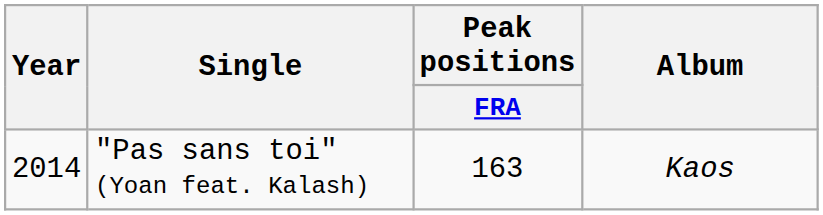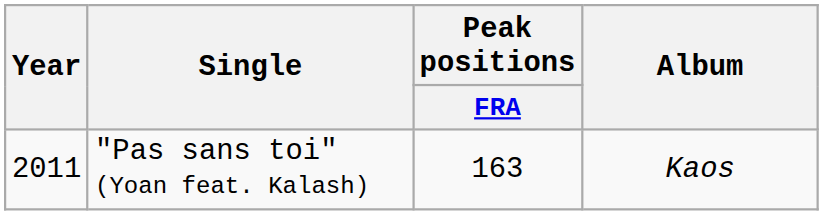 <table class="wikitable">
 <tr>
 <th align="center" rowspan="2" width="10">Year</th>
 <th align="center" rowspan="2" width="140">Single</th>
 <th align="center" colspan="1" width="20">Peak positions</th>
 <th align="center" rowspan="2" width="100">Album</th>
 </tr>
 <tr>
 <th scope="col" style="width:3em;font-size:90%;"><a href='#'>FRA</a><br></th>
 </tr>
 <tr>
-<td style="text-align:center;">2014</td>
+<td style="text-align:center;">2011</td>
 <td>"Pas sans toi"<br><small>(Yoan feat. Kalash)</small></td>
 <td style="text-align:center;">163</td>
 <td style="text-align:center;" rowspan="2"><em>Kaos</em></td>
 </tr>
 </table>
